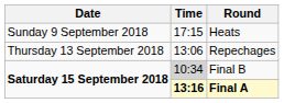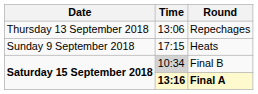 <table class="wikitable">
 <tr>
 <th>Date</th>
 <th>Time</th>
 <th>Round</th>
 </tr>
 <tr>
+<td>Thursday 13 September 2018</td>
+<td>13:06</td>
+<td>Repechages</td>
+</tr>
+<tr>
 <td>Sunday 9 September 2018</td>
 <td>17:15</td>
 <td>Heats</td>
-</tr>
-<tr>
-<td>Thursday 13 September 2018</td>
-<td>13:06</td>
-<td>Repechages</td>
 </tr>
 <tr>
 <td rowspan=2><strong>Saturday 15 September 2018</strong></td>
 <td style="background: lightgrey;">10:34</td>
 <td>Final B</td>
 </tr>
 <tr>
 <td style=background:lemonchiffon><strong>13:16</strong></td>
 <td style=background:lemonchiffon><strong>Final A</strong></td>
 </tr>
 </table>
